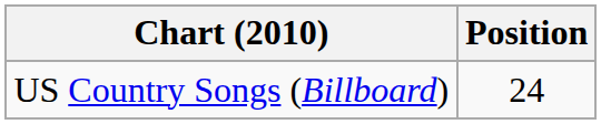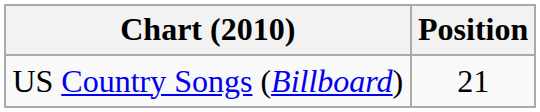 <table class="wikitable sortable">
 <tr>
 <th scope="col">Chart (2010)</th>
 <th scope="col">Position</th>
 </tr>
 <tr>
 <td>US <a href='#'>Country Songs</a> (<em><a href='#'>Billboard</a></em>)</td>
-<td align="center">24</td>
+<td align="center">21</td>
 </tr>
 </table>
